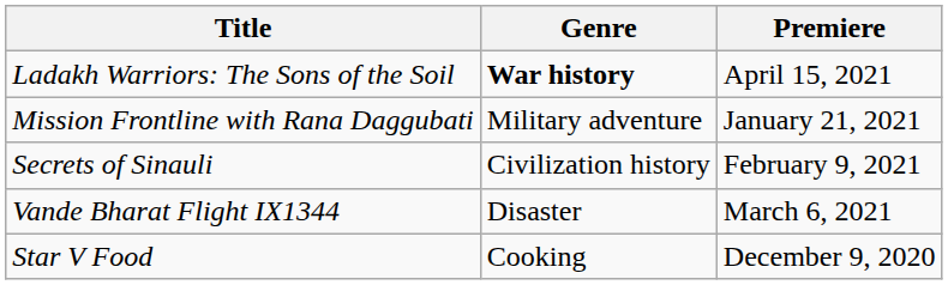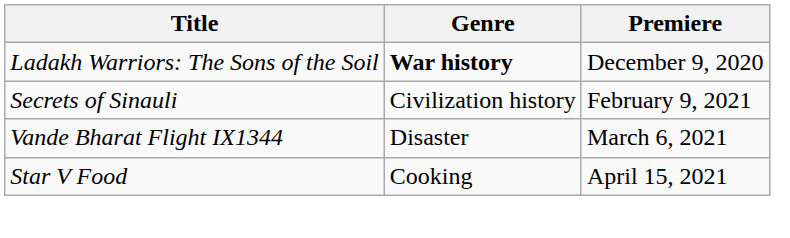 <table class="wikitable sortable">
 <tr>
 <th>Title</th>
 <th>Genre</th>
 <th>Premiere</th>
 </tr>
 <tr>
 <td><em>Ladakh Warriors: The Sons of the Soil</em></td>
 <td><strong>War history</strong></td>
-<td>April 15, 2021</td>
-</tr>
-<tr>
-<td><em>Mission Frontline with Rana Daggubati</em></td>
-<td>Military adventure</td>
-<td>January 21, 2021</td>
+<td>December 9, 2020</td>
 </tr>
 <tr>
 <td><em>Secrets of Sinauli</em></td>
 <td>Civilization history</td>
 <td>February 9, 2021</td>
 </tr>
 <tr>
 <td><em> Vande Bharat Flight IX1344</em></td>
 <td>Disaster</td>
 <td>March 6, 2021</td>
 </tr>
 <tr>
 <td><em>Star V Food</em></td>
 <td>Cooking</td>
-<td>December 9, 2020</td>
+<td>April 15, 2021</td>
 </tr>
 </table>
